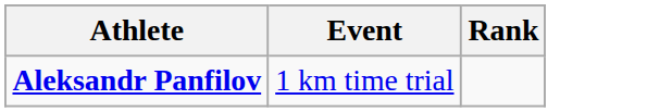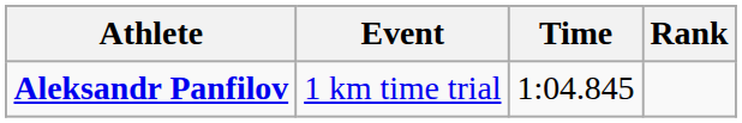 <table class="wikitable" style="text-align:center;font-size:90%">
 <tr>
 <th>Athlete</th>
 <th>Event</th>
+<th>Time</th>
 <th>Rank</th>
 </tr>
 <tr>
 <td align=left><strong><a href='#'>Aleksandr Panfilov</a></strong></td>
 <td align=left><a href='#'>1 km time trial</a></td>
+<td>1:04.845</td>
 <td></td>
 </tr>
 </table>
